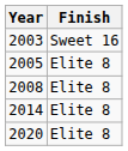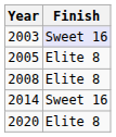 <table class="wikitable">
 <tr>
 <th>Year</th>
 <th>Finish</th>
 </tr>
 <tr>
 <td>2003</td>
-<td>Sweet 16</td>
+<td style="background: lavender;">Sweet 16</td>
 </tr>
 <tr>
 <td>2005</td>
 <td>Elite 8</td>
 </tr>
 <tr>
 <td>2008</td>
 <td>Elite 8</td>
 </tr>
 <tr>
 <td>2014</td>
-<td>Elite 8</td>
+<td>Sweet 16</td>
 </tr>
 <tr>
 <td>2020</td>
 <td>Elite 8</td>
 </tr>
 </table>
